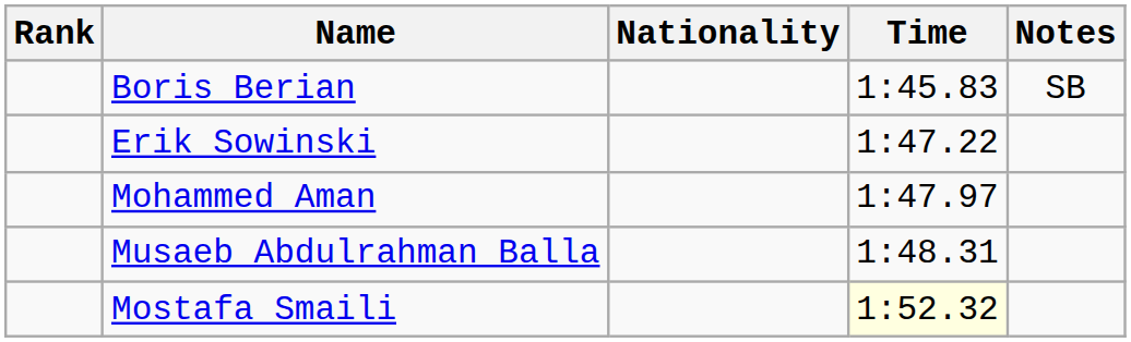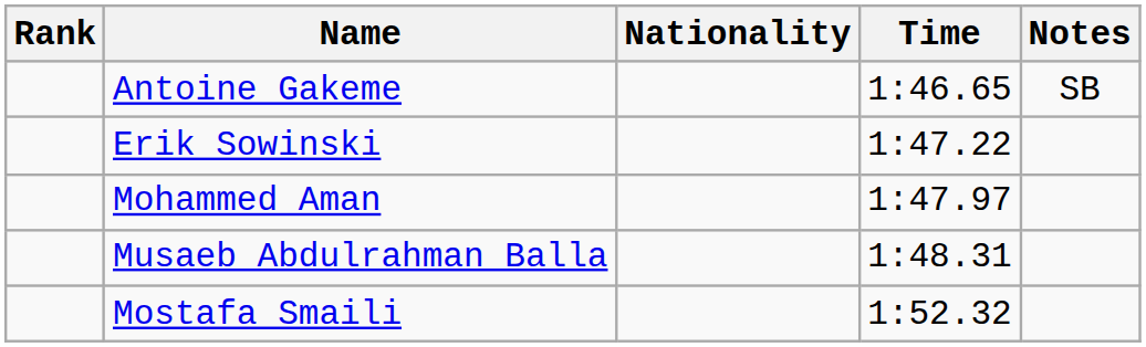 <table class="wikitable sortable" style="text-align:center">
 <tr>
 <th>Rank</th>
 <th>Name</th>
 <th>Nationality</th>
 <th>Time</th>
 <th>Notes</th>
 </tr>
 <tr>
 <td></td>
-<td align=left><a href='#'>Boris Berian</a></td>
+<td align=left><a href='#'>Antoine Gakeme</a></td>
 <td align=left></td>
-<td>1:45.83</td>
+<td>1:46.65</td>
 <td>SB</td>
 </tr>
 <tr>
 <td></td>
 <td align=left><a href='#'>Erik Sowinski</a></td>
 <td align=left></td>
 <td>1:47.22</td>
 <td></td>
 </tr>
 <tr>
 <td></td>
 <td align=left><a href='#'>Mohammed Aman</a></td>
 <td align=left></td>
 <td>1:47.97</td>
 <td></td>
 </tr>
 <tr>
 <td></td>
 <td align=left><a href='#'>Musaeb Abdulrahman Balla</a></td>
 <td align=left></td>
 <td>1:48.31</td>
 <td></td>
 </tr>
 <tr>
 <td></td>
 <td align=left><a href='#'>Mostafa Smaili</a></td>
 <td align=left></td>
-<td style="background: lightyellow;">1:52.32</td>
+<td>1:52.32</td>
 <td></td>
 </tr>
 </table>
